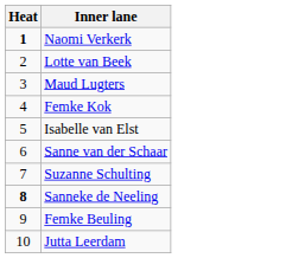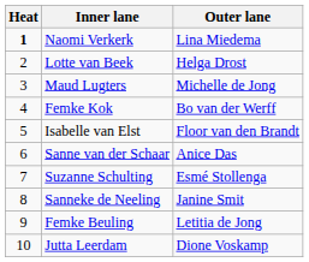 <table class="wikitable">
 <tr>
 <th>Heat</th>
 <th>Inner lane</th>
+<th>Outer lane</th>
 </tr>
 <tr>
 <td align="center"><strong>1</strong></td>
 <td><a href='#'>Naomi Verkerk</a></td>
+<td><a href='#'>Lina Miedema</a></td>
 </tr>
 <tr>
 <td align="center">2</td>
 <td><a href='#'>Lotte van Beek</a></td>
+<td><a href='#'>Helga Drost</a></td>
 </tr>
 <tr>
 <td align="center">3</td>
 <td><a href='#'>Maud Lugters</a></td>
+<td><a href='#'>Michelle de Jong</a></td>
 </tr>
 <tr>
 <td align="center">4</td>
 <td><a href='#'>Femke Kok</a></td>
+<td><a href='#'>Bo van der Werff</a></td>
 </tr>
 <tr>
 <td align="center">5</td>
 <td>Isabelle van Elst</td>
+<td><a href='#'>Floor van den Brandt</a></td>
 </tr>
 <tr>
 <td align="center">6</td>
 <td><a href='#'>Sanne van der Schaar</a></td>
+<td><a href='#'>Anice Das</a></td>
 </tr>
 <tr>
 <td align="center">7</td>
 <td><a href='#'>Suzanne Schulting</a></td>
+<td><a href='#'>Esmé Stollenga</a></td>
 </tr>
 <tr>
-<td align="center"><strong>8</strong></td>
+<td align="center">8</td>
 <td><a href='#'>Sanneke de Neeling</a></td>
+<td><a href='#'>Janine Smit</a></td>
 </tr>
 <tr>
 <td align="center">9</td>
 <td><a href='#'>Femke Beuling</a></td>
+<td><a href='#'>Letitia de Jong</a></td>
 </tr>
 <tr>
 <td align="center">10</td>
 <td><a href='#'>Jutta Leerdam</a></td>
+<td><a href='#'>Dione Voskamp</a></td>
 </tr>
 </table>
